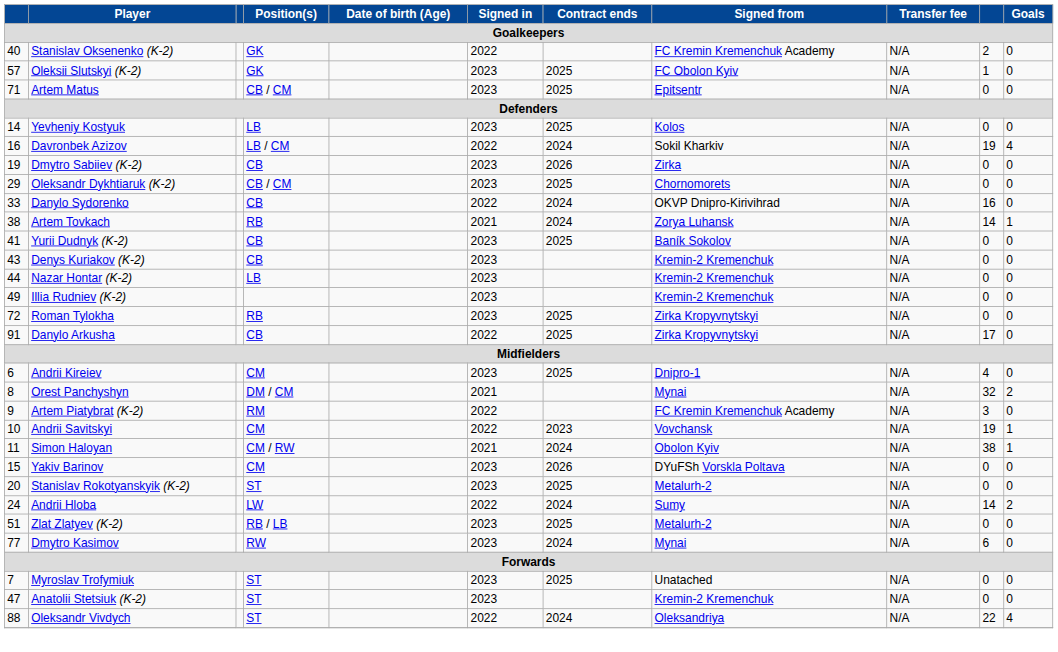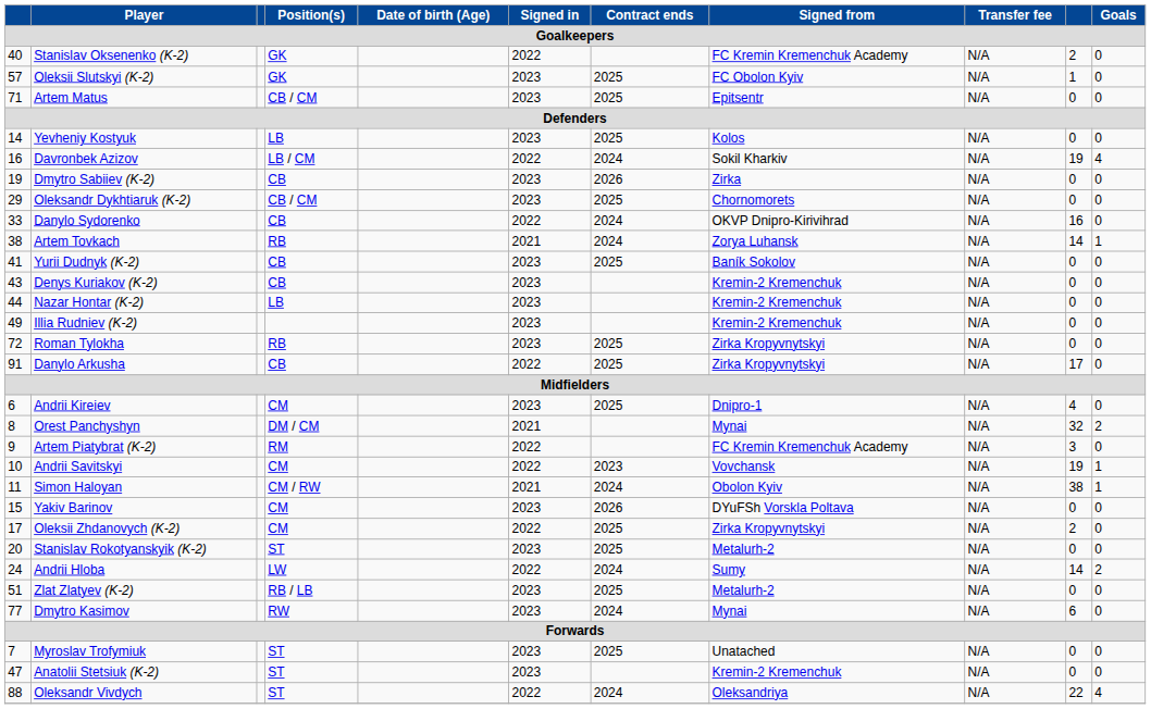 <table class="wikitable sortable" style="text-align:left; font-size:90%; width:100%;">
 <tr>
 <th style="background:#034694; color:white; text-align:center;"></th>
 <th style="background:#034694; color:white; text-align:center;">Player</th>
 <th style="background:#034694; color:white; text-align:center;"></th>
 <th style="background:#034694; color:white; text-align:center;">Position(s)</th>
 <th style="background:#034694; color:white; text-align:center;">Date of birth (Age)</th>
 <th style="background:#034694; color:white; text-align:center;">Signed in</th>
 <th style="background:#034694; color:white; text-align:center;">Contract ends</th>
 <th style="background:#034694; color:white; text-align:center;">Signed from</th>
 <th style="background:#034694; color:white; text-align:center;">Transfer fee</th>
 <th style="background:#034694; color:white; text-align:center;"></th>
 <th style="background:#034694; color:white; text-align:center;">Goals</th>
 </tr>
 <tr>
 <th colspan=11 style="background:#dcdcdc; text-align:center;">Goalkeepers</th>
 </tr>
 <tr>
 <td>40</td>
 <td><a href='#'>Stanislav Oksenenko</a> <em>(K-2)</em></td>
 <td></td>
 <td><a href='#'>GK</a></td>
 <td></td>
 <td>2022</td>
 <td></td>
 <td> <a href='#'>FC Kremin Kremenchuk</a> Academy</td>
 <td>N/A</td>
 <td>2</td>
 <td>0</td>
 </tr>
 <tr>
 <td>57</td>
 <td><a href='#'>Oleksii Slutskyi</a> <em>(K-2)</em></td>
 <td></td>
 <td><a href='#'>GK</a></td>
 <td></td>
 <td>2023</td>
 <td>2025</td>
 <td> <a href='#'>FC Obolon Kyiv</a></td>
 <td>N/A</td>
 <td>1</td>
 <td>0</td>
 </tr>
 <tr>
 <td>71</td>
 <td><a href='#'>Artem Matus</a></td>
 <td></td>
 <td><a href='#'>CB</a> / <a href='#'>CM</a></td>
 <td></td>
 <td>2023</td>
 <td>2025</td>
 <td> <a href='#'>Epitsentr</a></td>
 <td>N/A</td>
 <td>0</td>
 <td>0</td>
 </tr>
 <tr>
 <th colspan=11 style="background:#dcdcdc; text-align:center;">Defenders</th>
 </tr>
 <tr>
 <td>14</td>
 <td><a href='#'>Yevheniy Kostyuk</a></td>
 <td></td>
 <td><a href='#'>LB</a></td>
 <td></td>
 <td>2023</td>
 <td>2025</td>
 <td> <a href='#'>Kolos</a></td>
 <td>N/A</td>
 <td>0</td>
 <td>0</td>
 </tr>
 <tr>
 <td>16</td>
 <td><a href='#'>Davronbek Azizov</a></td>
 <td></td>
 <td><a href='#'>LB</a> / <a href='#'>CM</a></td>
 <td></td>
 <td>2022</td>
 <td>2024</td>
 <td> Sokil Kharkiv</td>
 <td>N/A</td>
 <td>19</td>
 <td>4</td>
 </tr>
 <tr>
 <td>19</td>
 <td><a href='#'>Dmytro Sabiiev</a> <em>(K-2)</em></td>
 <td></td>
 <td><a href='#'>CB</a></td>
 <td></td>
 <td>2023</td>
 <td>2026</td>
 <td> <a href='#'>Zirka</a></td>
 <td>N/A</td>
 <td>0</td>
 <td>0</td>
 </tr>
 <tr>
 <td>29</td>
 <td><a href='#'>Oleksandr Dykhtiaruk</a> <em>(K-2)</em></td>
 <td></td>
 <td><a href='#'>CB</a> / <a href='#'>CM</a></td>
 <td></td>
 <td>2023</td>
 <td>2025</td>
 <td> <a href='#'>Chornomorets</a></td>
 <td>N/A</td>
 <td>0</td>
 <td>0</td>
 </tr>
 <tr>
 <td>33</td>
 <td><a href='#'>Danylo Sydorenko</a></td>
 <td></td>
 <td><a href='#'>CB</a></td>
 <td></td>
 <td>2022</td>
 <td>2024</td>
 <td> OKVP Dnipro-Kirivihrad</td>
 <td>N/A</td>
 <td>16</td>
 <td>0</td>
 </tr>
 <tr>
 <td>38</td>
 <td><a href='#'>Artem Tovkach</a></td>
 <td></td>
 <td><a href='#'>RB</a></td>
 <td></td>
 <td>2021</td>
 <td>2024</td>
 <td> <a href='#'>Zorya Luhansk</a></td>
 <td>N/A</td>
 <td>14</td>
 <td>1</td>
 </tr>
 <tr>
 <td>41</td>
 <td><a href='#'>Yurii Dudnyk</a> <em>(K-2)</em></td>
 <td></td>
 <td><a href='#'>CB</a></td>
 <td></td>
 <td>2023</td>
 <td>2025</td>
 <td> <a href='#'>Baník Sokolov</a></td>
 <td>N/A</td>
 <td>0</td>
 <td>0</td>
 </tr>
 <tr>
 <td>43</td>
 <td><a href='#'>Denys Kuriakov</a> <em>(K-2)</em></td>
 <td></td>
 <td><a href='#'>CB</a></td>
 <td></td>
 <td>2023</td>
 <td></td>
 <td> <a href='#'>Kremin-2 Kremenchuk</a></td>
 <td>N/A</td>
 <td>0</td>
 <td>0</td>
 </tr>
 <tr>
 <td>44</td>
 <td><a href='#'>Nazar Hontar</a> <em>(K-2)</em></td>
 <td></td>
 <td><a href='#'>LB</a></td>
 <td></td>
 <td>2023</td>
 <td></td>
 <td> <a href='#'>Kremin-2 Kremenchuk</a></td>
 <td>N/A</td>
 <td>0</td>
 <td>0</td>
 </tr>
 <tr>
 <td>49</td>
 <td><a href='#'>Illia Rudniev</a> <em>(K-2)</em></td>
 <td></td>
 <td></td>
 <td></td>
 <td>2023</td>
 <td></td>
 <td> <a href='#'>Kremin-2 Kremenchuk</a></td>
 <td>N/A</td>
 <td>0</td>
 <td>0</td>
 </tr>
 <tr>
 <td>72</td>
 <td><a href='#'>Roman Tylokha</a></td>
 <td></td>
 <td><a href='#'>RB</a></td>
 <td></td>
 <td>2023</td>
 <td>2025</td>
 <td> <a href='#'>Zirka Kropyvnytskyi</a></td>
 <td>N/A</td>
 <td>0</td>
 <td>0</td>
 </tr>
 <tr>
 <td>91</td>
 <td><a href='#'>Danylo Arkusha</a></td>
 <td></td>
 <td><a href='#'>CB</a></td>
 <td></td>
 <td>2022</td>
 <td>2025</td>
 <td> <a href='#'>Zirka Kropyvnytskyi</a></td>
 <td>N/A</td>
 <td>17</td>
 <td>0</td>
 </tr>
 <tr>
 <th colspan=11 style="background:#dcdcdc; text-align:center;">Midfielders</th>
 </tr>
 <tr>
 <td>6</td>
 <td><a href='#'>Andrii Kireiev</a></td>
 <td></td>
 <td><a href='#'>CM</a></td>
 <td></td>
 <td>2023</td>
 <td>2025</td>
 <td> <a href='#'>Dnipro-1</a></td>
 <td>N/A</td>
 <td>4</td>
 <td>0</td>
 </tr>
 <tr>
 <td>8</td>
 <td><a href='#'>Orest Panchyshyn</a></td>
 <td></td>
 <td><a href='#'>DM</a> / <a href='#'>CM</a></td>
 <td></td>
 <td>2021</td>
 <td></td>
 <td> <a href='#'>Mynai</a></td>
 <td>N/A</td>
 <td>32</td>
 <td>2</td>
 </tr>
 <tr>
 <td>9</td>
 <td><a href='#'>Artem Piatybrat</a> <em>(K-2)</em></td>
 <td></td>
 <td><a href='#'>RM</a></td>
 <td></td>
 <td>2022</td>
 <td></td>
 <td> <a href='#'>FC Kremin Kremenchuk</a> Academy</td>
 <td>N/A</td>
 <td>3</td>
 <td>0</td>
 </tr>
 <tr>
 <td>10</td>
 <td><a href='#'>Andrii Savitskyi</a></td>
 <td></td>
 <td><a href='#'>CM</a></td>
 <td></td>
 <td>2022</td>
 <td>2023</td>
 <td> <a href='#'>Vovchansk</a></td>
 <td>N/A</td>
 <td>19</td>
 <td>1</td>
 </tr>
 <tr>
 <td>11</td>
 <td><a href='#'>Simon Haloyan</a></td>
 <td></td>
 <td><a href='#'>CM</a> / <a href='#'>RW</a></td>
 <td></td>
 <td>2021</td>
 <td>2024</td>
 <td> <a href='#'>Obolon Kyiv</a></td>
 <td>N/A</td>
 <td>38</td>
 <td>1</td>
 </tr>
 <tr>
 <td>15</td>
 <td><a href='#'>Yakiv Barinov</a></td>
 <td></td>
 <td><a href='#'>CM</a></td>
 <td></td>
 <td>2023</td>
 <td>2026</td>
 <td> DYuFSh <a href='#'>Vorskla Poltava</a></td>
 <td>N/A</td>
 <td>0</td>
 <td>0</td>
 </tr>
 <tr>
+<td>17</td>
+<td><a href='#'>Oleksii Zhdanovych</a> <em>(K-2)</em></td>
+<td></td>
+<td><a href='#'>CM</a></td>
+<td></td>
+<td>2022</td>
+<td>2025</td>
+<td> <a href='#'>Zirka Kropyvnytskyi</a></td>
+<td>N/A</td>
+<td>2</td>
+<td>0</td>
+</tr>
+<tr>
 <td>20</td>
 <td><a href='#'>Stanislav Rokotyanskyik</a> <em>(K-2)</em></td>
 <td></td>
 <td><a href='#'>ST</a></td>
 <td></td>
 <td>2023</td>
 <td>2025</td>
 <td> <a href='#'>Metalurh-2</a></td>
 <td>N/A</td>
 <td>0</td>
 <td>0</td>
 </tr>
 <tr>
 <td>24</td>
 <td><a href='#'>Andrii Hloba</a></td>
 <td></td>
 <td><a href='#'>LW</a></td>
 <td></td>
 <td>2022</td>
 <td>2024</td>
 <td> <a href='#'>Sumy</a></td>
 <td>N/A</td>
 <td>14</td>
 <td>2</td>
 </tr>
 <tr>
 <td>51</td>
 <td><a href='#'>Zlat Zlatyev</a> <em>(K-2)</em></td>
 <td></td>
 <td><a href='#'>RB</a> / <a href='#'>LB</a></td>
 <td></td>
 <td>2023</td>
 <td>2025</td>
 <td> <a href='#'>Metalurh-2</a></td>
 <td>N/A</td>
 <td>0</td>
 <td>0</td>
 </tr>
 <tr>
 <td>77</td>
 <td><a href='#'>Dmytro Kasimov</a></td>
 <td></td>
 <td><a href='#'>RW</a></td>
 <td></td>
 <td>2023</td>
 <td>2024</td>
 <td> <a href='#'>Mynai</a></td>
 <td>N/A</td>
 <td>6</td>
 <td>0</td>
 </tr>
 <tr>
 <th colspan=11 style="background:#dcdcdc; text-align:center;">Forwards</th>
 </tr>
 <tr>
 <td>7</td>
 <td><a href='#'>Myroslav Trofymiuk</a></td>
 <td></td>
 <td><a href='#'>ST</a></td>
 <td></td>
 <td>2023</td>
 <td>2025</td>
 <td> Unatached</td>
 <td>N/A</td>
 <td>0</td>
 <td>0</td>
 </tr>
 <tr>
 <td>47</td>
 <td><a href='#'>Anatolii Stetsiuk</a> <em>(K-2)</em></td>
 <td></td>
 <td><a href='#'>ST</a></td>
 <td></td>
 <td>2023</td>
 <td></td>
 <td> <a href='#'>Kremin-2 Kremenchuk</a></td>
 <td>N/A</td>
 <td>0</td>
 <td>0</td>
 </tr>
 <tr>
 <td>88</td>
 <td><a href='#'>Oleksandr Vivdych</a></td>
 <td></td>
 <td><a href='#'>ST</a></td>
 <td></td>
 <td>2022</td>
 <td>2024</td>
 <td> <a href='#'>Oleksandriya</a></td>
 <td>N/A</td>
 <td>22</td>
 <td>4</td>
 </tr>
 <tr>
 </tr>
 </table>
